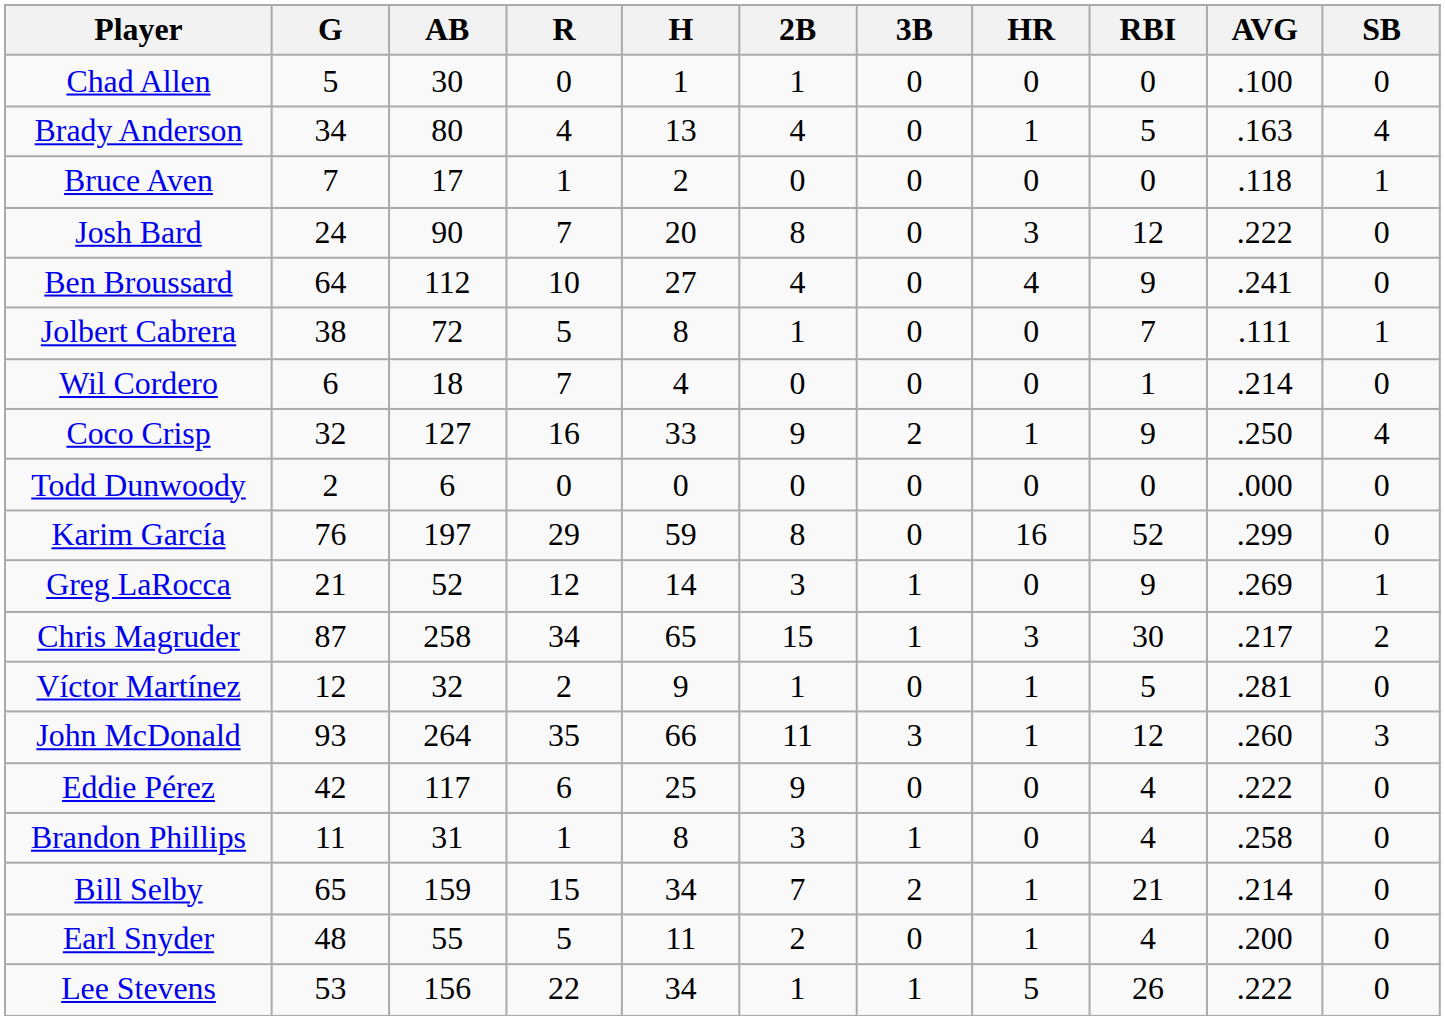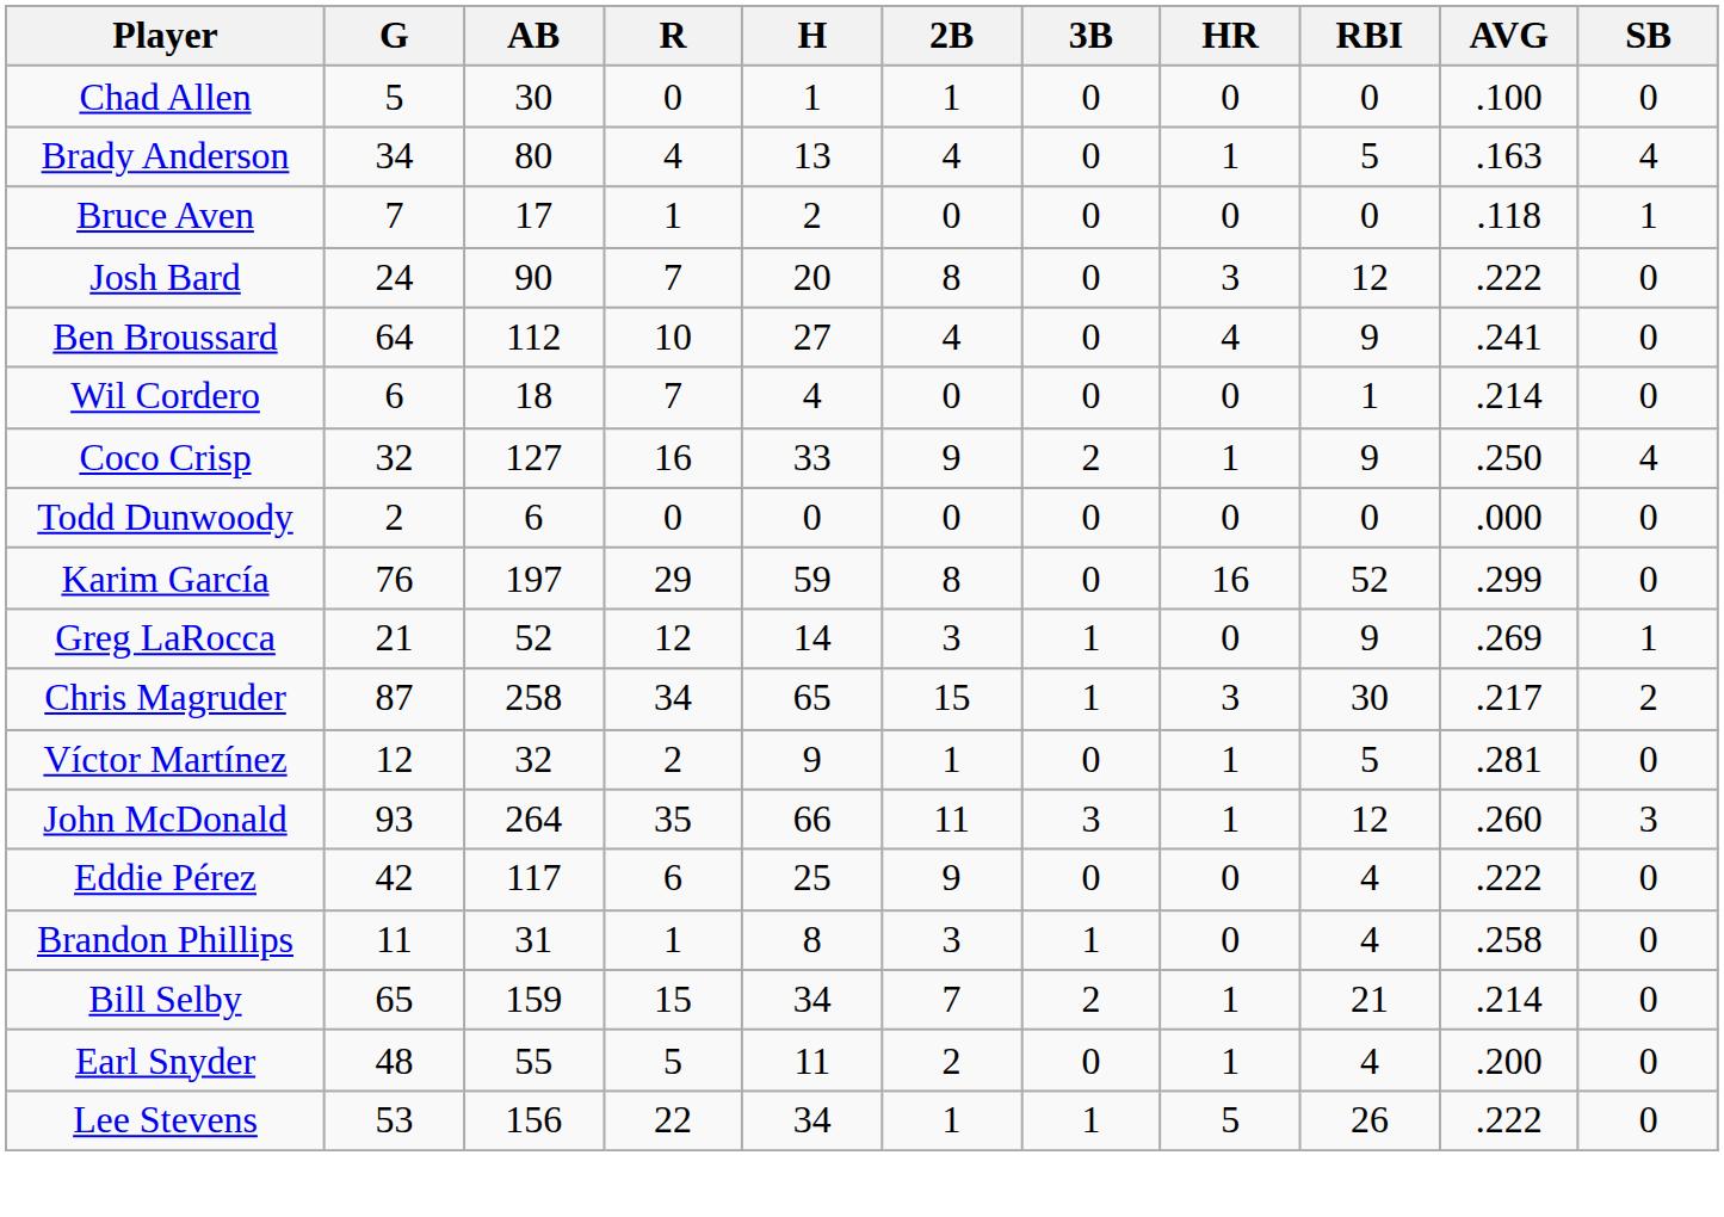 <table class="wikitable sortable">
 <tr>
 <th bgcolor="#DDDDFF" width="16%">Player</th>
 <th bgcolor="#DDDDFF" width="7%">G</th>
 <th bgcolor="#DDDDFF" width="7%">AB</th>
 <th bgcolor="#DDDDFF" width="7%">R</th>
 <th bgcolor="#DDDDFF" width="7%">H</th>
 <th bgcolor="#DDDDFF" width="7%">2B</th>
 <th bgcolor="#DDDDFF" width="7%">3B</th>
 <th bgcolor="#DDDDFF" width="7%">HR</th>
 <th bgcolor="#DDDDFF" width="7%">RBI</th>
 <th bgcolor="#DDDDFF" width="7%">AVG</th>
 <th bgcolor="#DDDDFF" width="7%">SB</th>
 </tr>
 <tr align="center">
 <td><a href='#'>Chad Allen</a></td>
 <td>5</td>
 <td>30</td>
 <td>0</td>
 <td>1</td>
 <td>1</td>
 <td>0</td>
 <td>0</td>
 <td>0</td>
 <td>.100</td>
 <td>0</td>
 </tr>
 <tr align="center">
 <td><a href='#'>Brady Anderson</a></td>
 <td>34</td>
 <td>80</td>
 <td>4</td>
 <td>13</td>
 <td>4</td>
 <td>0</td>
 <td>1</td>
 <td>5</td>
 <td>.163</td>
 <td>4</td>
 </tr>
 <tr align="center">
 <td><a href='#'>Bruce Aven</a></td>
 <td>7</td>
 <td>17</td>
 <td>1</td>
 <td>2</td>
 <td>0</td>
 <td>0</td>
 <td>0</td>
 <td>0</td>
 <td>.118</td>
 <td>1</td>
 </tr>
 <tr align="center">
 <td><a href='#'>Josh Bard</a></td>
 <td>24</td>
 <td>90</td>
 <td>7</td>
 <td>20</td>
 <td>8</td>
 <td>0</td>
 <td>3</td>
 <td>12</td>
 <td>.222</td>
 <td>0</td>
 </tr>
 <tr align="center">
 <td><a href='#'>Ben Broussard</a></td>
 <td>64</td>
 <td>112</td>
 <td>10</td>
 <td>27</td>
 <td>4</td>
 <td>0</td>
 <td>4</td>
 <td>9</td>
 <td>.241</td>
 <td>0</td>
-</tr>
-<tr align="center">
-<td><a href='#'>Jolbert Cabrera</a></td>
-<td>38</td>
-<td>72</td>
-<td>5</td>
-<td>8</td>
-<td>1</td>
-<td>0</td>
-<td>0</td>
-<td>7</td>
-<td>.111</td>
-<td>1</td>
 </tr>
 <tr align="center">
 <td><a href='#'>Wil Cordero</a></td>
 <td>6</td>
 <td>18</td>
 <td>7</td>
 <td>4</td>
 <td>0</td>
 <td>0</td>
 <td>0</td>
 <td>1</td>
 <td>.214</td>
 <td>0</td>
 </tr>
 <tr align="center">
 <td><a href='#'>Coco Crisp</a></td>
 <td>32</td>
 <td>127</td>
 <td>16</td>
 <td>33</td>
 <td>9</td>
 <td>2</td>
 <td>1</td>
 <td>9</td>
 <td>.250</td>
 <td>4</td>
 </tr>
 <tr align="center">
 <td><a href='#'>Todd Dunwoody</a></td>
 <td>2</td>
 <td>6</td>
 <td>0</td>
 <td>0</td>
 <td>0</td>
 <td>0</td>
 <td>0</td>
 <td>0</td>
 <td>.000</td>
 <td>0</td>
 </tr>
 <tr align="center">
 <td><a href='#'>Karim García</a></td>
 <td>76</td>
 <td>197</td>
 <td>29</td>
 <td>59</td>
 <td>8</td>
 <td>0</td>
 <td>16</td>
 <td>52</td>
 <td>.299</td>
 <td>0</td>
 </tr>
 <tr align="center">
 <td><a href='#'>Greg LaRocca</a></td>
 <td>21</td>
 <td>52</td>
 <td>12</td>
 <td>14</td>
 <td>3</td>
 <td>1</td>
 <td>0</td>
 <td>9</td>
 <td>.269</td>
 <td>1</td>
 </tr>
 <tr align="center">
 <td><a href='#'>Chris Magruder</a></td>
 <td>87</td>
 <td>258</td>
 <td>34</td>
 <td>65</td>
 <td>15</td>
 <td>1</td>
 <td>3</td>
 <td>30</td>
 <td>.217</td>
 <td>2</td>
 </tr>
 <tr align="center">
 <td><a href='#'>Víctor Martínez</a></td>
 <td>12</td>
 <td>32</td>
 <td>2</td>
 <td>9</td>
 <td>1</td>
 <td>0</td>
 <td>1</td>
 <td>5</td>
 <td>.281</td>
 <td>0</td>
 </tr>
 <tr align="center">
 <td><a href='#'>John McDonald</a></td>
 <td>93</td>
 <td>264</td>
 <td>35</td>
 <td>66</td>
 <td>11</td>
 <td>3</td>
 <td>1</td>
 <td>12</td>
 <td>.260</td>
 <td>3</td>
 </tr>
 <tr align="center">
 <td><a href='#'>Eddie Pérez</a></td>
 <td>42</td>
 <td>117</td>
 <td>6</td>
 <td>25</td>
 <td>9</td>
 <td>0</td>
 <td>0</td>
 <td>4</td>
 <td>.222</td>
 <td>0</td>
 </tr>
 <tr align="center">
 <td><a href='#'>Brandon Phillips</a></td>
 <td>11</td>
 <td>31</td>
 <td>1</td>
 <td>8</td>
 <td>3</td>
 <td>1</td>
 <td>0</td>
 <td>4</td>
 <td>.258</td>
 <td>0</td>
 </tr>
 <tr align="center">
 <td><a href='#'>Bill Selby</a></td>
 <td>65</td>
 <td>159</td>
 <td>15</td>
 <td>34</td>
 <td>7</td>
 <td>2</td>
 <td>1</td>
 <td>21</td>
 <td>.214</td>
 <td>0</td>
 </tr>
 <tr align="center">
 <td><a href='#'>Earl Snyder</a></td>
 <td>48</td>
 <td>55</td>
 <td>5</td>
 <td>11</td>
 <td>2</td>
 <td>0</td>
 <td>1</td>
 <td>4</td>
 <td>.200</td>
 <td>0</td>
 </tr>
 <tr align="center">
 <td><a href='#'>Lee Stevens</a></td>
 <td>53</td>
 <td>156</td>
 <td>22</td>
 <td>34</td>
 <td>1</td>
 <td>1</td>
 <td>5</td>
 <td>26</td>
 <td>.222</td>
 <td>0</td>
 </tr>
 </table>
